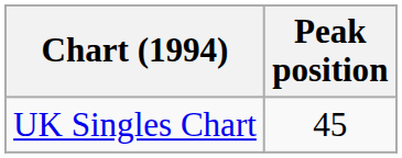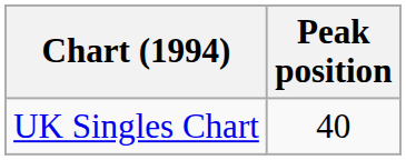 <table class="wikitable">
 <tr>
 <th align="left">Chart (1994)</th>
 <th align="left">Peak<br>position</th>
 </tr>
 <tr>
 <td align="left"><a href='#'>UK Singles Chart</a></td>
-<td align="center">45</td>
+<td align="center">40</td>
 </tr>
 </table>
